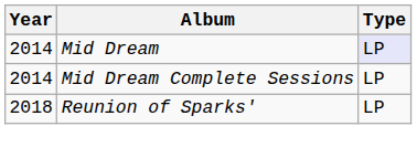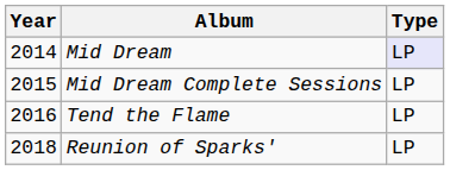 <table class="wikitable">
 <tr>
 <th>Year</th>
 <th>Album</th>
 <th>Type</th>
 </tr>
 <tr>
 <td>2014</td>
 <td><em>Mid Dream</em></td>
 <td style="background: lavender;">LP</td>
 </tr>
 <tr>
-<td>2014</td>
+<td>2015</td>
 <td><em>Mid Dream Complete Sessions</em></td>
+<td>LP</td>
+</tr>
+<tr>
+<td>2016</td>
+<td><em>Tend the Flame</em></td>
 <td>LP</td>
 </tr>
 <tr>
 <td>2018</td>
 <td><em>Reunion of Sparks'</td>
 <td>LP</td>
 </tr>
 </table>
